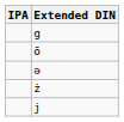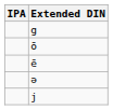 <table class="wikitable">
 <tr>
 <th>IPA</th>
 <th>Extended DIN</th>
 </tr>
 <tr>
 <td></td>
 <td>g</td>
 </tr>
 <tr>
 <td></td>
 <td>ō</td>
 </tr>
 <tr>
 <td></td>
-<td>ə</td>
+<td>ē</td>
 </tr>
 <tr>
 <td></td>
-<td>ż</td>
+<td>ə</td>
 </tr>
 <tr>
 <td></td>
 <td>j</td>
 </tr>
 </table>
